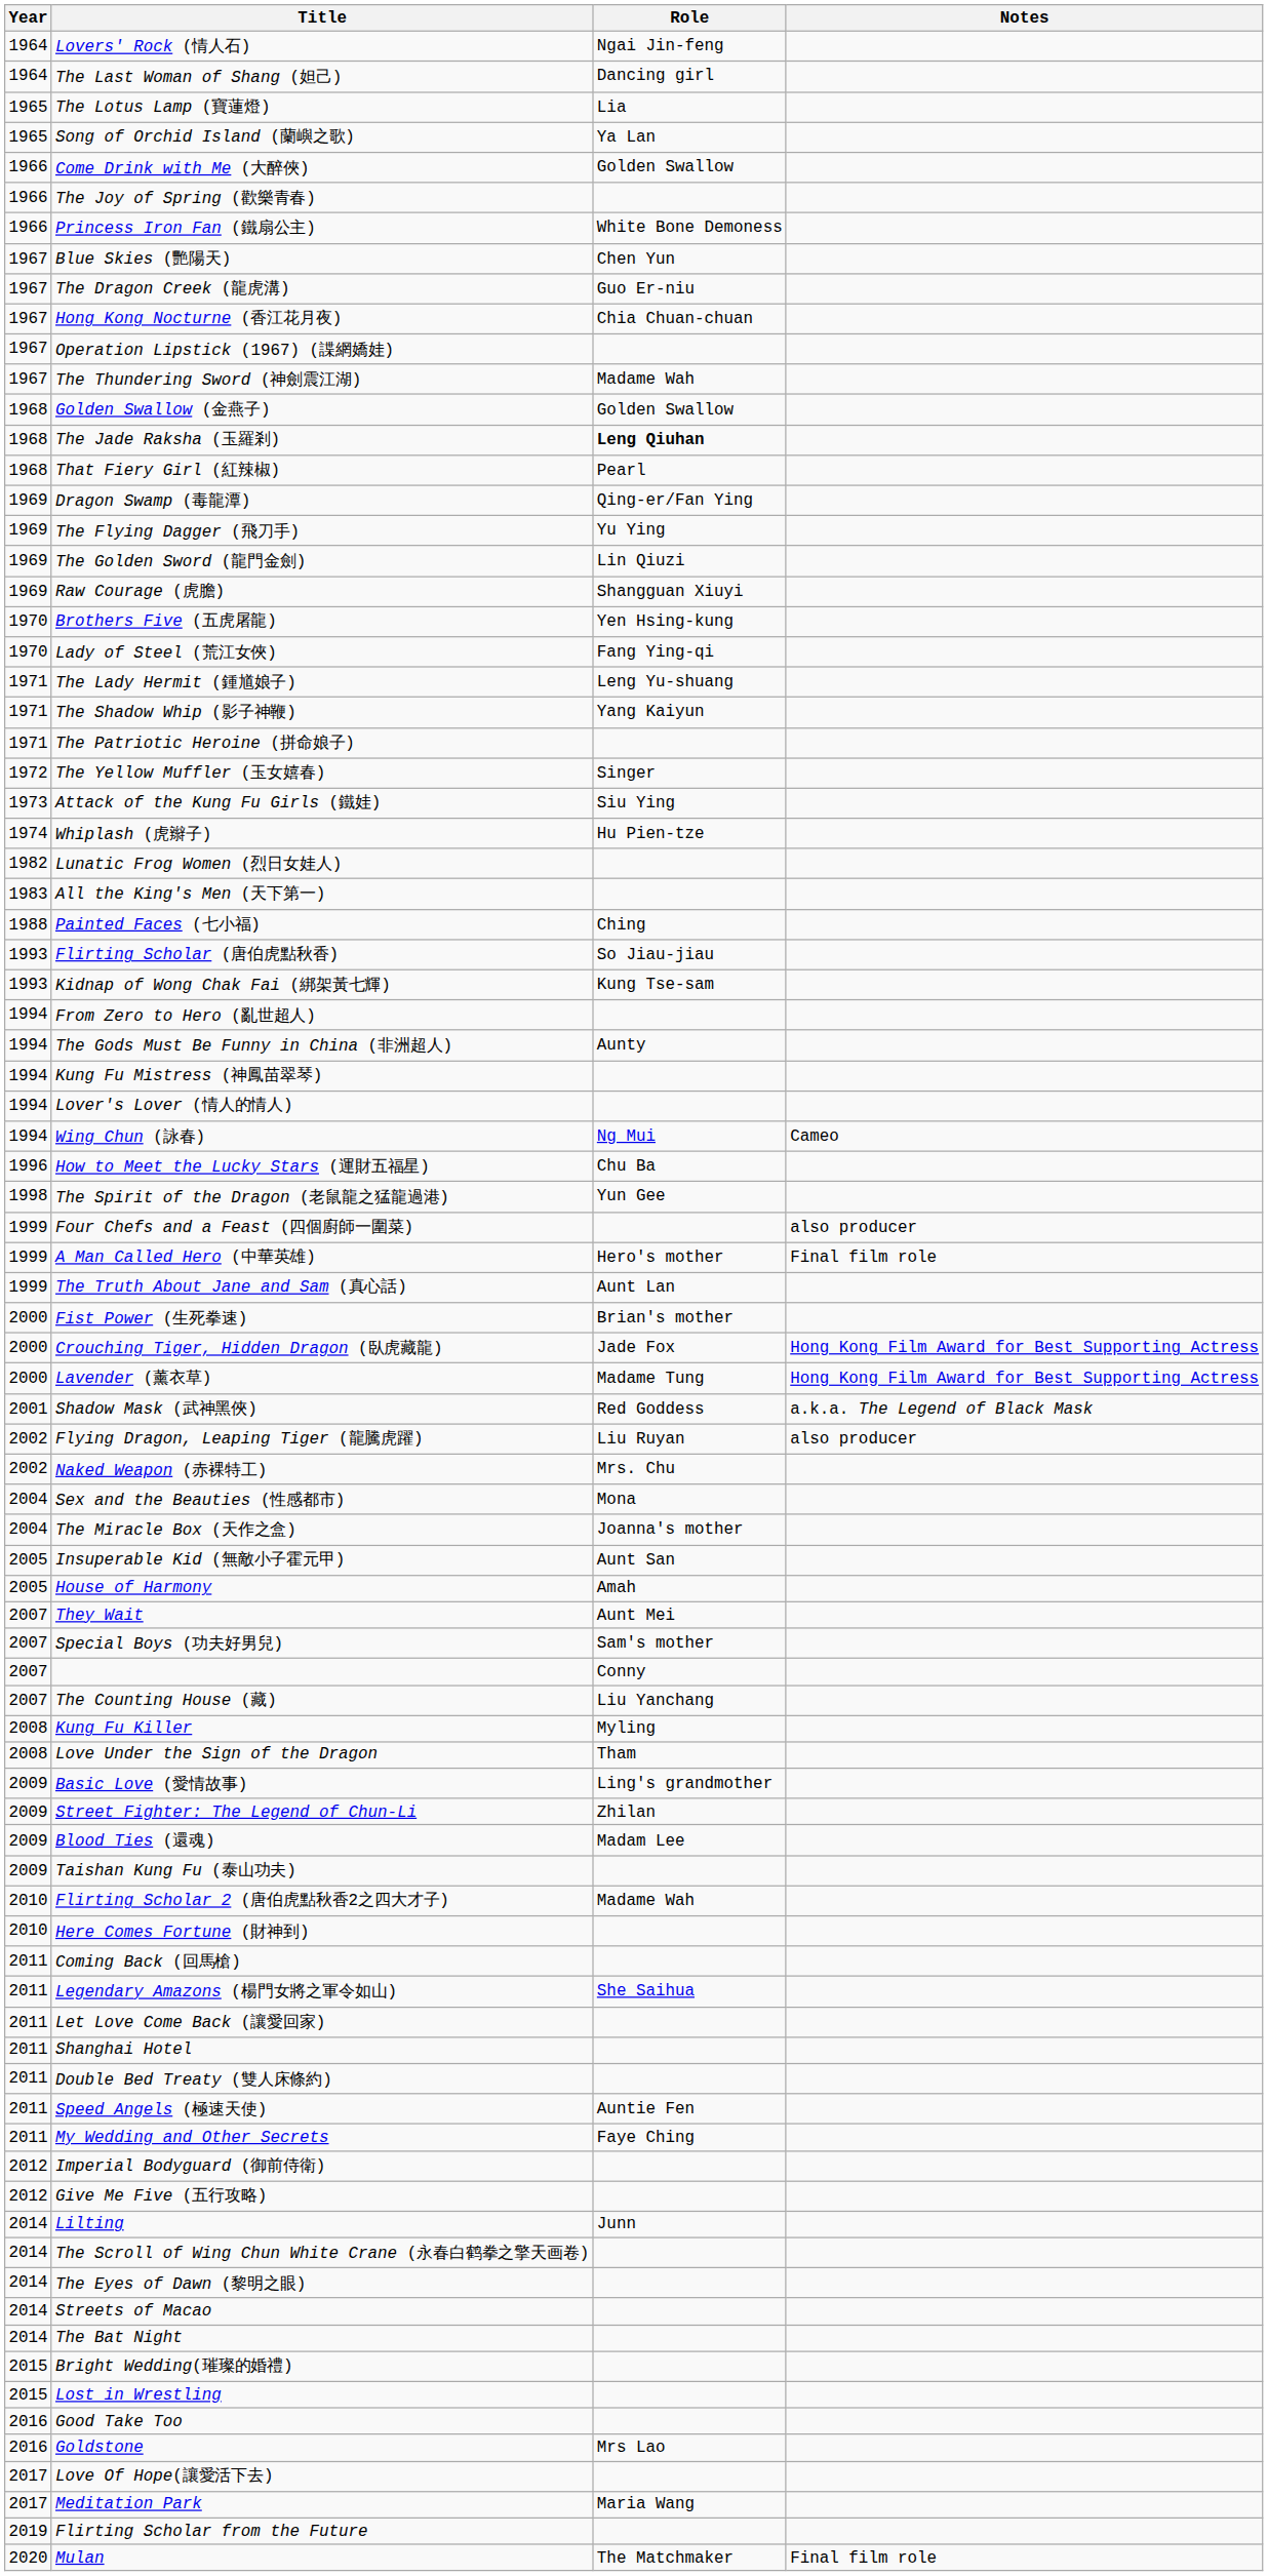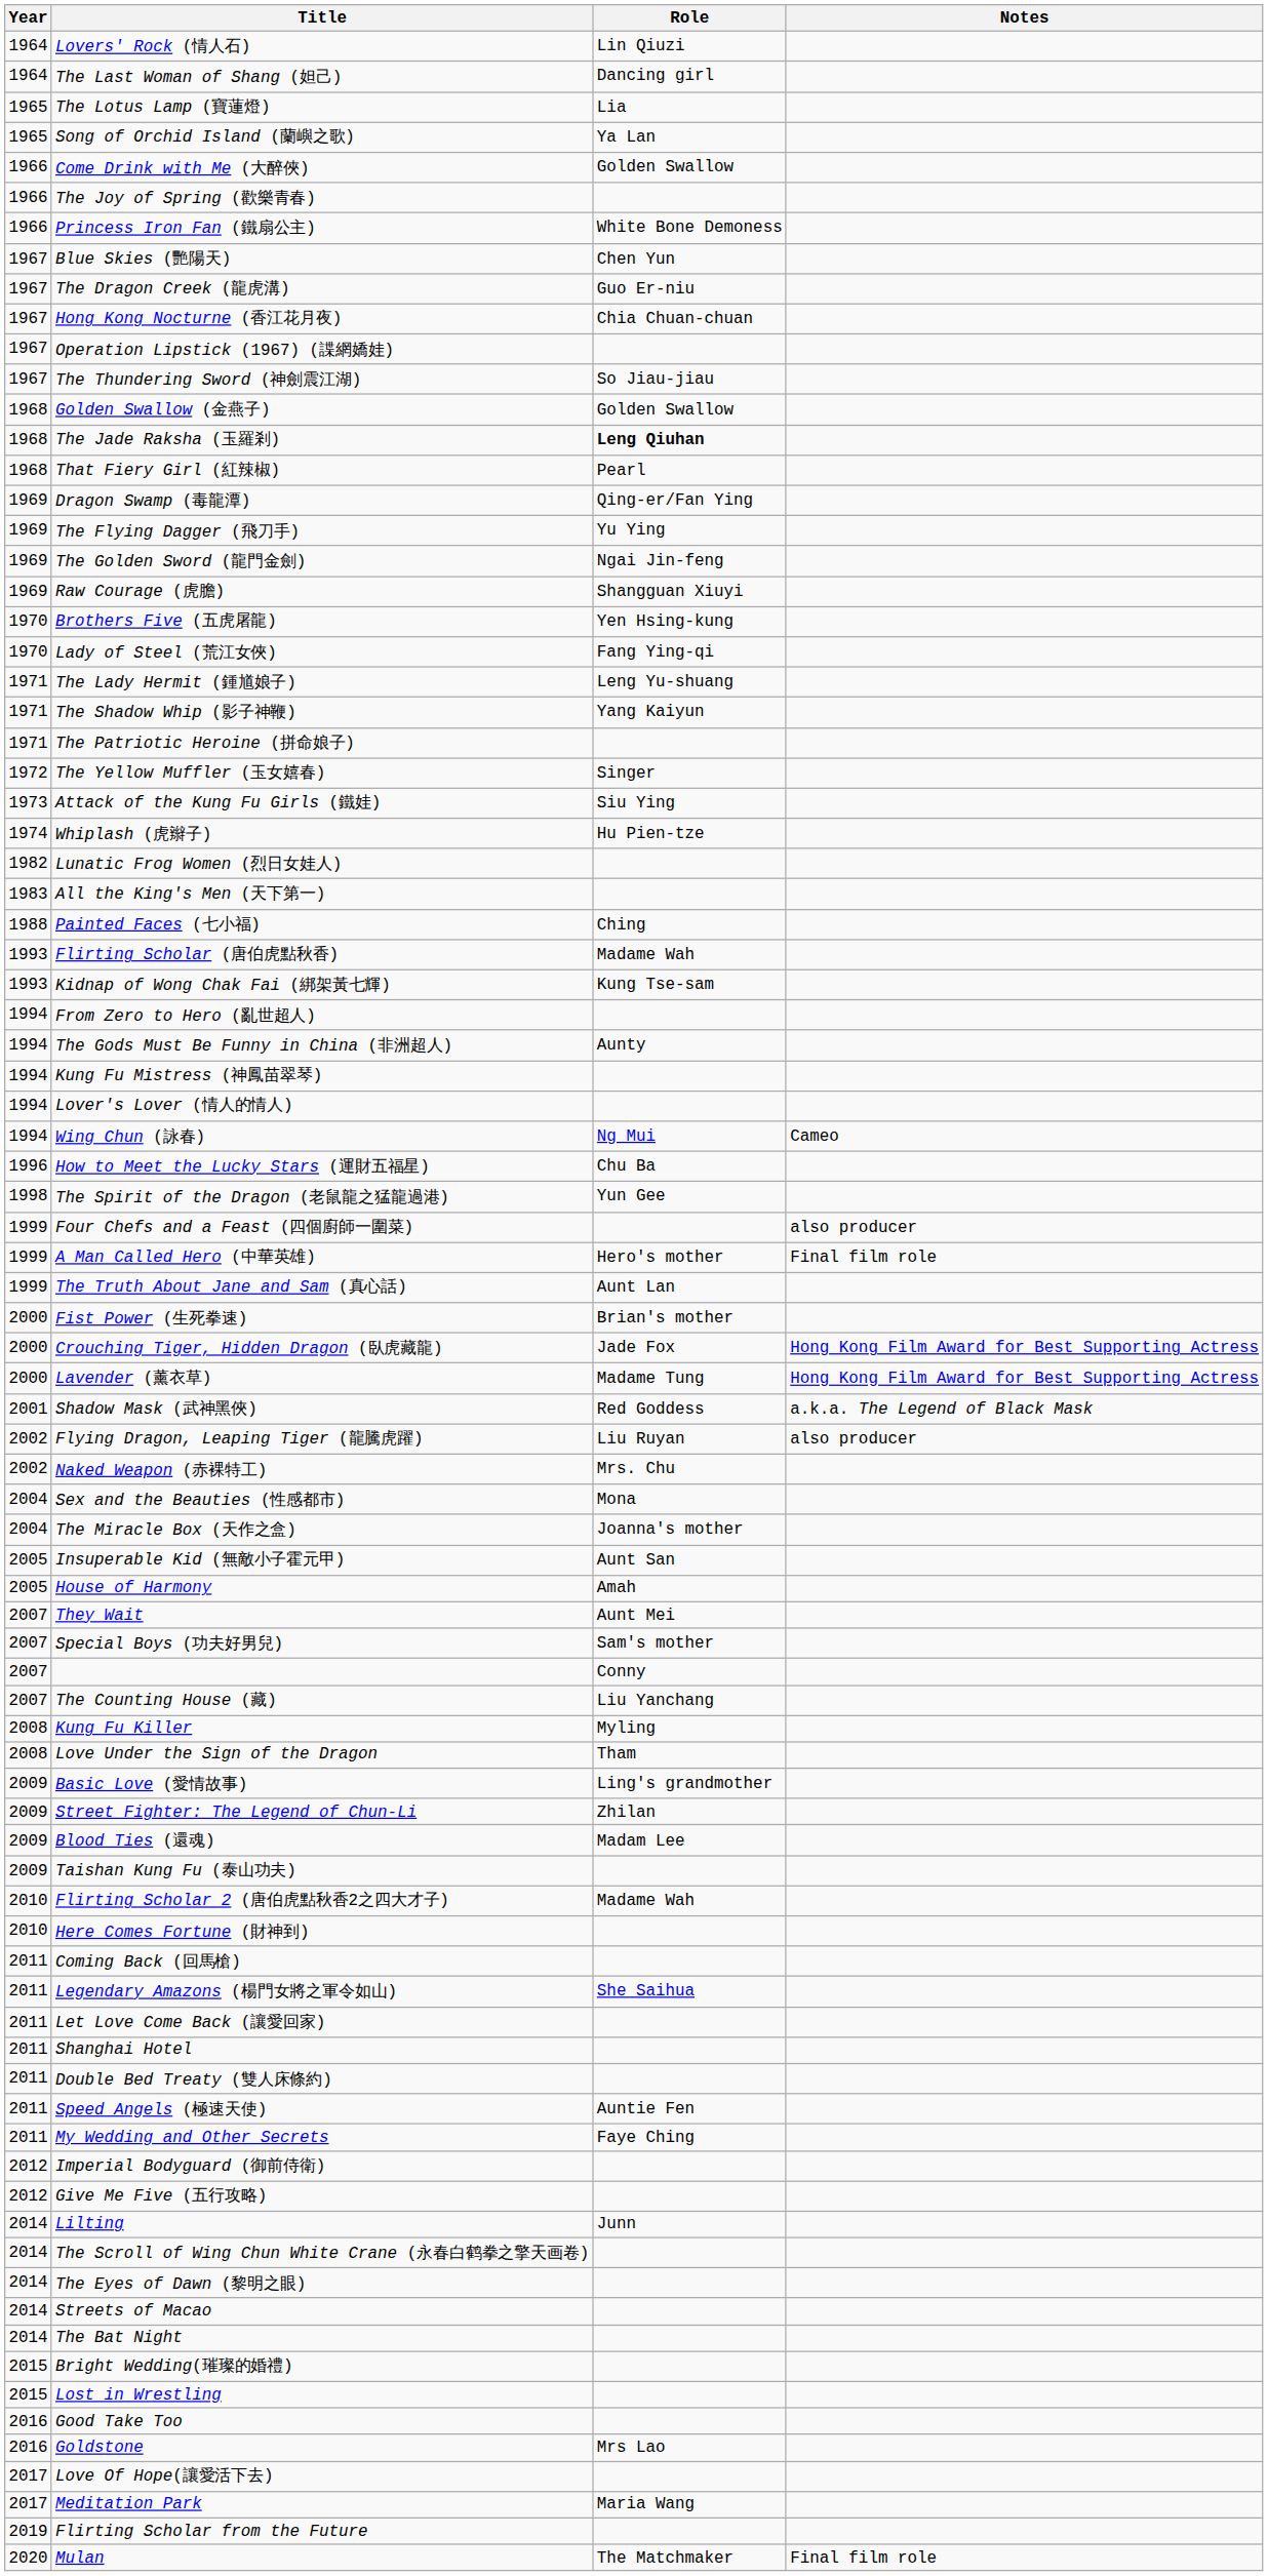 <table class="wikitable sortable">
 <tr>
 <th>Year</th>
 <th>Title</th>
 <th>Role</th>
 <th>Notes</th>
 </tr>
 <tr>
 <td>1964</td>
 <td><em><a href='#'>Lovers' Rock</a></em> (情人石)</td>
-<td>Ngai Jin-feng</td>
+<td>Lin Qiuzi</td>
 <td></td>
 </tr>
 <tr>
 <td>1964</td>
 <td><em>The Last Woman of Shang</em> (妲己)</td>
 <td>Dancing girl</td>
 <td></td>
 </tr>
 <tr>
 <td>1965</td>
 <td><em>The Lotus Lamp</em> (寶蓮燈)</td>
 <td>Lia</td>
 <td></td>
 </tr>
 <tr>
 <td>1965</td>
 <td><em>Song of Orchid Island</em> (蘭嶼之歌)</td>
 <td>Ya Lan</td>
 <td></td>
 </tr>
 <tr>
 <td>1966</td>
 <td><em><a href='#'>Come Drink with Me</a></em> (大醉俠)</td>
 <td>Golden Swallow</td>
 <td></td>
 </tr>
 <tr>
 <td>1966</td>
 <td><em>The Joy of Spring</em> (歡樂青春)</td>
 <td></td>
 <td></td>
 </tr>
 <tr>
 <td>1966</td>
 <td><em><a href='#'>Princess Iron Fan</a></em> (鐵扇公主)</td>
 <td>White Bone Demoness</td>
 <td></td>
 </tr>
 <tr>
 <td>1967</td>
 <td><em>Blue Skies</em> (艷陽天)</td>
 <td>Chen Yun</td>
 <td></td>
 </tr>
 <tr>
 <td>1967</td>
 <td><em>The Dragon Creek</em> (龍虎溝)</td>
 <td>Guo Er-niu</td>
 <td></td>
 </tr>
 <tr>
 <td>1967</td>
 <td><em><a href='#'>Hong Kong Nocturne</a></em> (香江花月夜)</td>
 <td>Chia Chuan-chuan</td>
 <td></td>
 </tr>
 <tr>
 <td>1967</td>
 <td><em>Operation Lipstick</em> (1967) (諜網嬌娃)</td>
 <td></td>
 <td></td>
 </tr>
 <tr>
 <td>1967</td>
 <td><em>The Thundering Sword</em> (神劍震江湖)</td>
-<td>Madame Wah</td>
+<td>So Jiau-jiau</td>
 <td></td>
 </tr>
 <tr>
 <td>1968</td>
 <td><em><a href='#'>Golden Swallow</a></em> (金燕子)</td>
 <td>Golden Swallow</td>
 <td></td>
 </tr>
 <tr>
 <td>1968</td>
 <td><em>The Jade Raksha</em> (玉羅剎)</td>
 <td><strong>Leng Qiuhan</strong></td>
 <td></td>
 </tr>
 <tr>
 <td>1968</td>
 <td><em>That Fiery Girl</em> (紅辣椒)</td>
 <td>Pearl</td>
 <td></td>
 </tr>
 <tr>
 <td>1969</td>
 <td><em>Dragon Swamp</em> (毒龍潭)</td>
 <td>Qing-er/Fan Ying</td>
 <td></td>
 </tr>
 <tr>
 <td>1969</td>
 <td><em>The Flying Dagger</em> (飛刀手)</td>
 <td>Yu Ying</td>
 <td></td>
 </tr>
 <tr>
 <td>1969</td>
 <td><em>The Golden Sword</em> (龍門金劍)</td>
-<td>Lin Qiuzi</td>
+<td>Ngai Jin-feng</td>
 <td></td>
 </tr>
 <tr>
 <td>1969</td>
 <td><em>Raw Courage</em> (虎膽)</td>
 <td>Shangguan Xiuyi</td>
 <td></td>
 </tr>
 <tr>
 <td>1970</td>
 <td><em><a href='#'>Brothers Five</a></em> (五虎屠龍)</td>
 <td>Yen Hsing-kung</td>
 <td></td>
 </tr>
 <tr>
 <td>1970</td>
 <td><em>Lady of Steel</em> (荒江女俠)</td>
 <td>Fang Ying-qi</td>
 <td></td>
 </tr>
 <tr>
 <td>1971</td>
 <td><em>The Lady Hermit</em> (鍾馗娘子)</td>
 <td>Leng Yu-shuang</td>
 <td></td>
 </tr>
 <tr>
 <td>1971</td>
 <td><em>The Shadow Whip</em> (影子神鞭)</td>
 <td>Yang Kaiyun</td>
 <td></td>
 </tr>
 <tr>
 <td>1971</td>
 <td><em>The Patriotic Heroine</em> (拼命娘子)</td>
 <td></td>
 <td></td>
 </tr>
 <tr>
 <td>1972</td>
 <td><em>The Yellow Muffler</em> (玉女嬉春)</td>
 <td>Singer</td>
 <td></td>
 </tr>
 <tr>
 <td>1973</td>
 <td><em>Attack of the Kung Fu Girls</em> (鐵娃)</td>
 <td>Siu Ying</td>
 <td></td>
 </tr>
 <tr>
 <td>1974</td>
 <td><em>Whiplash</em> (虎辮子)</td>
 <td>Hu Pien-tze</td>
 <td></td>
 </tr>
 <tr>
 <td>1982</td>
 <td><em>Lunatic Frog Women</em> (烈日女娃人)</td>
 <td></td>
 <td></td>
 </tr>
 <tr>
 <td>1983</td>
 <td><em>All the King's Men</em> (天下第一)</td>
 <td></td>
 <td></td>
 </tr>
 <tr>
 <td>1988</td>
 <td><em><a href='#'>Painted Faces</a></em> (七小福)</td>
 <td>Ching</td>
 <td></td>
 </tr>
 <tr>
 <td>1993</td>
 <td><em><a href='#'>Flirting Scholar</a></em> (唐伯虎點秋香)</td>
-<td>So Jiau-jiau</td>
+<td>Madame Wah</td>
 <td></td>
 </tr>
 <tr>
 <td>1993</td>
 <td><em>Kidnap of Wong Chak Fai</em> (綁架黃七輝)</td>
 <td>Kung Tse-sam</td>
 <td></td>
 </tr>
 <tr>
 <td>1994</td>
 <td><em>From Zero to Hero</em> (亂世超人)</td>
 <td></td>
 <td></td>
 </tr>
 <tr>
 <td>1994</td>
 <td><em>The Gods Must Be Funny in China</em> (非洲超人)</td>
 <td>Aunty</td>
 <td></td>
 </tr>
 <tr>
 <td>1994</td>
 <td><em>Kung Fu Mistress</em> (神鳳苗翠琴)</td>
 <td></td>
 <td></td>
 </tr>
 <tr>
 <td>1994</td>
 <td><em>Lover's Lover</em> (情人的情人)</td>
 <td></td>
 <td></td>
 </tr>
 <tr>
 <td>1994</td>
 <td><em><a href='#'>Wing Chun</a></em> (詠春)</td>
 <td><a href='#'>Ng Mui</a></td>
 <td>Cameo</td>
 </tr>
 <tr>
 <td>1996</td>
 <td><em><a href='#'>How to Meet the Lucky Stars</a></em> (運財五福星)</td>
 <td>Chu Ba</td>
 <td></td>
 </tr>
 <tr>
 <td>1998</td>
 <td><em>The Spirit of the Dragon</em> (老鼠龍之猛龍過港)</td>
 <td>Yun Gee</td>
 <td></td>
 </tr>
 <tr>
 <td>1999</td>
 <td><em>Four Chefs and a Feast</em> (四個廚師一圍菜)</td>
 <td></td>
 <td>also producer</td>
 </tr>
 <tr>
 <td>1999</td>
 <td><em><a href='#'>A Man Called Hero</a></em> (中華英雄)</td>
 <td>Hero's mother</td>
 <td>Final film role</td>
 </tr>
 <tr>
 <td>1999</td>
 <td><em><a href='#'>The Truth About Jane and Sam</a></em> (真心話)</td>
 <td>Aunt Lan</td>
 <td></td>
 </tr>
 <tr>
 <td>2000</td>
 <td><em><a href='#'>Fist Power</a></em> (生死拳速)</td>
 <td>Brian's mother</td>
 <td></td>
 </tr>
 <tr>
 <td>2000</td>
 <td><em><a href='#'>Crouching Tiger, Hidden Dragon</a></em> (臥虎藏龍)</td>
 <td>Jade Fox</td>
 <td><a href='#'>Hong Kong Film Award for Best Supporting Actress</a></td>
 </tr>
 <tr>
 <td>2000</td>
 <td><em><a href='#'>Lavender</a></em> (薰衣草)</td>
 <td>Madame Tung</td>
 <td><a href='#'>Hong Kong Film Award for Best Supporting Actress</a></td>
 </tr>
 <tr>
 <td>2001</td>
 <td><em>Shadow Mask</em> (武神黑俠)</td>
 <td>Red Goddess</td>
 <td>a.k.a. <em>The Legend of Black Mask</em></td>
 </tr>
 <tr>
 <td>2002</td>
 <td><em>Flying Dragon, Leaping Tiger</em> (龍騰虎躍)</td>
 <td>Liu Ruyan</td>
 <td>also producer</td>
 </tr>
 <tr>
 <td>2002</td>
 <td><em><a href='#'>Naked Weapon</a></em> (赤裸特工)</td>
 <td>Mrs. Chu</td>
 <td></td>
 </tr>
 <tr>
 <td>2004</td>
 <td><em>Sex and the Beauties</em> (性感都市)</td>
 <td>Mona</td>
 <td></td>
 </tr>
 <tr>
 <td>2004</td>
 <td><em>The Miracle Box</em> (天作之盒)</td>
 <td>Joanna's mother</td>
 <td></td>
 </tr>
 <tr>
 <td>2005</td>
 <td><em>Insuperable Kid</em> (無敵小子霍元甲)</td>
 <td>Aunt San</td>
 <td></td>
 </tr>
 <tr>
 <td>2005</td>
 <td><em><a href='#'>House of Harmony</a></em></td>
 <td>Amah</td>
 <td></td>
 </tr>
 <tr>
 <td>2007</td>
 <td><em><a href='#'>They Wait</a></em></td>
 <td>Aunt Mei</td>
 <td></td>
 </tr>
 <tr>
 <td>2007</td>
 <td><em>Special Boys</em> (功夫好男兒)</td>
 <td>Sam's mother</td>
 <td></td>
 </tr>
 <tr>
 <td>2007</td>
 <td><em></em></td>
 <td>Conny</td>
 <td></td>
 </tr>
 <tr>
 <td>2007</td>
 <td><em>The Counting House</em> (藏)</td>
 <td>Liu Yanchang</td>
 <td></td>
 </tr>
 <tr>
 <td>2008</td>
 <td><em><a href='#'>Kung Fu Killer</a></em></td>
 <td>Myling</td>
 <td></td>
 </tr>
 <tr>
 <td>2008</td>
 <td><em>Love Under the Sign of the Dragon</em></td>
 <td>Tham</td>
 <td></td>
 </tr>
 <tr>
 <td>2009</td>
 <td><em><a href='#'>Basic Love</a></em> (愛情故事)</td>
 <td>Ling's grandmother</td>
 <td></td>
 </tr>
 <tr>
 <td>2009</td>
 <td><em><a href='#'>Street Fighter: The Legend of Chun-Li</a></em></td>
 <td>Zhilan</td>
 <td></td>
 </tr>
 <tr>
 <td>2009</td>
 <td><em><a href='#'>Blood Ties</a></em> (還魂)</td>
 <td>Madam Lee</td>
 <td></td>
 </tr>
 <tr>
 <td>2009</td>
 <td><em>Taishan Kung Fu</em> (泰山功夫)</td>
 <td></td>
 <td></td>
 </tr>
 <tr>
 <td>2010</td>
 <td><em><a href='#'>Flirting Scholar 2</a></em> (唐伯虎點秋香2之四大才子)</td>
 <td>Madame Wah</td>
 <td></td>
 </tr>
 <tr>
 <td>2010</td>
 <td><em><a href='#'>Here Comes Fortune</a></em> (財神到)</td>
 <td></td>
 <td></td>
 </tr>
 <tr>
 <td>2011</td>
 <td><em>Coming Back</em> (回馬槍)</td>
 <td></td>
 <td></td>
 </tr>
 <tr>
 <td>2011</td>
 <td><em><a href='#'>Legendary Amazons</a></em> (楊門女將之軍令如山)</td>
 <td><a href='#'>She Saihua</a></td>
 <td></td>
 </tr>
 <tr>
 <td>2011</td>
 <td><em>Let Love Come Back</em> (讓愛回家)</td>
 <td></td>
 <td></td>
 </tr>
 <tr>
 <td>2011</td>
 <td><em>Shanghai Hotel</em></td>
 <td></td>
 <td></td>
 </tr>
 <tr>
 <td>2011</td>
 <td><em>Double Bed Treaty</em> (雙人床條約)</td>
 <td></td>
 <td></td>
 </tr>
 <tr>
 <td>2011</td>
 <td><em><a href='#'>Speed Angels</a></em> (極速天使)</td>
 <td>Auntie Fen</td>
 <td></td>
 </tr>
 <tr>
 <td>2011</td>
 <td><em><a href='#'>My Wedding and Other Secrets</a></em></td>
 <td>Faye Ching</td>
 <td></td>
 </tr>
 <tr>
 <td>2012</td>
 <td><em>Imperial Bodyguard</em> (御前侍衛)</td>
 <td></td>
 <td></td>
 </tr>
 <tr>
 <td>2012</td>
 <td><em>Give Me Five</em> (五行攻略)</td>
 <td></td>
 <td></td>
 </tr>
 <tr>
 <td>2014</td>
 <td><em><a href='#'>Lilting</a></em></td>
 <td>Junn</td>
 <td></td>
 </tr>
 <tr>
 <td>2014</td>
 <td><em>The Scroll of Wing Chun White Crane</em> (永春白鹤拳之擎天画卷)</td>
 <td></td>
 <td></td>
 </tr>
 <tr>
 <td>2014</td>
 <td><em>The Eyes of Dawn</em> (黎明之眼)</td>
 <td></td>
 <td></td>
 </tr>
 <tr>
 <td>2014</td>
 <td><em>Streets of Macao</em></td>
 <td></td>
 <td></td>
 </tr>
 <tr>
 <td>2014</td>
 <td><em>The Bat Night</em></td>
 <td></td>
 <td></td>
 </tr>
 <tr>
 <td>2015</td>
 <td><em>Bright Wedding</em>(璀璨的婚禮)</td>
 <td></td>
 <td></td>
 </tr>
 <tr>
 <td>2015</td>
 <td><em><a href='#'>Lost in Wrestling</a></em></td>
 <td></td>
 <td></td>
 </tr>
 <tr>
 <td>2016</td>
 <td><em>Good Take Too</em></td>
 <td></td>
 <td></td>
 </tr>
 <tr>
 <td>2016</td>
 <td><em><a href='#'>Goldstone</a></em></td>
 <td>Mrs Lao</td>
 <td></td>
 </tr>
 <tr>
 <td>2017</td>
 <td><em>Love Of Hope</em>(讓愛活下去)</td>
 <td></td>
 <td></td>
 </tr>
 <tr>
 <td>2017</td>
 <td><em><a href='#'>Meditation Park</a></em></td>
 <td>Maria Wang</td>
 <td></td>
 </tr>
 <tr>
 <td>2019</td>
 <td><em>Flirting Scholar from the Future</em></td>
 <td></td>
 <td></td>
 </tr>
 <tr>
 <td>2020</td>
 <td><em><a href='#'>Mulan</a></em></td>
 <td>The Matchmaker</td>
 <td>Final film role</td>
 </tr>
 </table>
